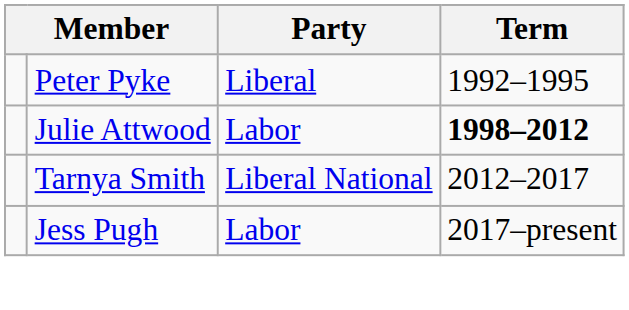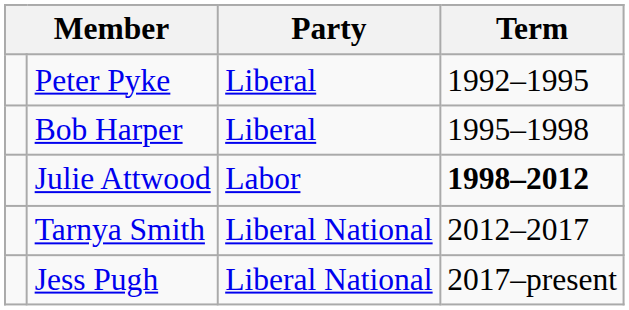 <table class="wikitable">
 <tr>
 <th colspan="2">Member</th>
 <th>Party</th>
 <th>Term</th>
 </tr>
 <tr>
 <td> </td>
 <td><a href='#'>Peter Pyke</a></td>
 <td><a href='#'>Liberal</a></td>
 <td>1992–1995</td>
+</tr>
+<tr>
+<td> </td>
+<td><a href='#'>Bob Harper</a></td>
+<td><a href='#'>Liberal</a></td>
+<td>1995–1998</td>
 </tr>
 <tr>
 <td> </td>
 <td><a href='#'>Julie Attwood</a></td>
 <td><a href='#'>Labor</a></td>
 <td><strong>1998–2012</strong></td>
 </tr>
 <tr>
 <td> </td>
 <td><a href='#'>Tarnya Smith</a></td>
 <td><a href='#'>Liberal National</a></td>
 <td>2012–2017</td>
 </tr>
 <tr>
 <td> </td>
 <td><a href='#'>Jess Pugh</a></td>
-<td><a href='#'>Labor</a></td>
+<td><a href='#'>Liberal National</a></td>
 <td>2017–present</td>
 </tr>
 </table>
